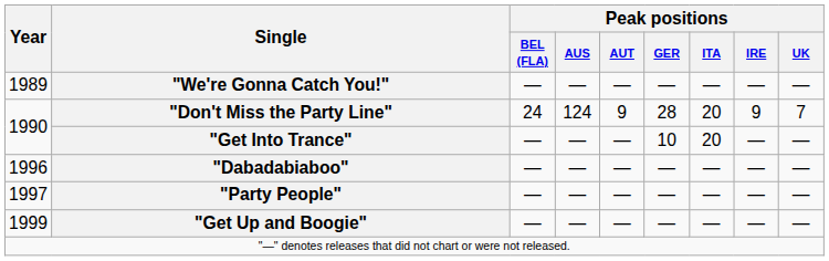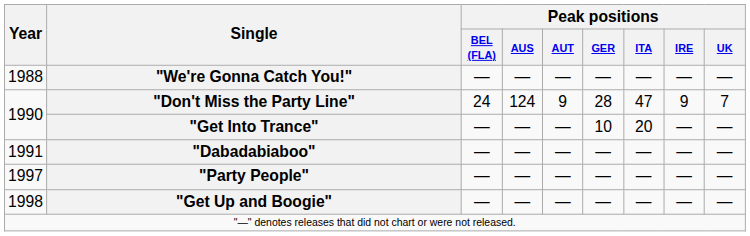 <table class="wikitable plainrowheaders" style="text-align:center;">
 <tr>
 <th rowspan="2">Year</th>
 <th rowspan="2" style="width:26em;">Single</th>
 <th colspan="7">Peak positions</th>
 </tr>
 <tr style="font-size:smaller;">
 <th width="35"><small><a href='#'>BEL<br>(FLA)</a></small></th>
 <th width="35"><small><a href='#'>AUS</a></small><br></th>
 <th width="35"><small><a href='#'>AUT</a></small></th>
 <th width="35"><small><a href='#'>GER</a></small><br></th>
 <th width="35"><small><a href='#'>ITA</a></small></th>
 <th width="35"><small><a href='#'>IRE</a></small></th>
 <th width="35"><small><a href='#'>UK</a></small><br></th>
 </tr>
 <tr>
-<td>1989</td>
+<td>1988</td>
 <th scope="row">"We're Gonna Catch You!"</th>
 <td>—</td>
 <td>—</td>
 <td>—</td>
 <td>—</td>
 <td>—</td>
 <td>—</td>
 <td>—</td>
 </tr>
 <tr>
 <td rowspan="2">1990</td>
 <th scope="row">"Don't Miss the Party Line"</th>
 <td>24</td>
 <td>124</td>
 <td>9</td>
 <td>28</td>
-<td>20</td>
+<td>47</td>
 <td>9</td>
 <td>7</td>
 </tr>
 <tr>
 <th scope="row">"Get Into Trance"</th>
 <td>—</td>
 <td>—</td>
 <td>—</td>
 <td>10</td>
 <td>20</td>
 <td>—</td>
 <td>—</td>
 </tr>
 <tr>
-<td>1996</td>
+<td>1991</td>
 <th scope="row">"Dabadabiaboo"</th>
 <td>—</td>
 <td>—</td>
 <td>—</td>
 <td>—</td>
 <td>—</td>
 <td>—</td>
 <td>—</td>
 </tr>
 <tr>
 <td>1997</td>
 <th scope="row">"Party People"</th>
 <td>—</td>
 <td>—</td>
 <td>—</td>
 <td>—</td>
 <td>—</td>
 <td>—</td>
 <td>—</td>
 </tr>
 <tr>
-<td>1999</td>
+<td>1998</td>
 <th scope="row">"Get Up and Boogie"</th>
 <td>—</td>
 <td>—</td>
 <td>—</td>
 <td>—</td>
 <td>—</td>
 <td>—</td>
 <td>—</td>
 </tr>
 <tr>
 <td align="center" colspan="9" style="font-size:8pt">"—" denotes releases that did not chart or were not released.</td>
 </tr>
 </table>
